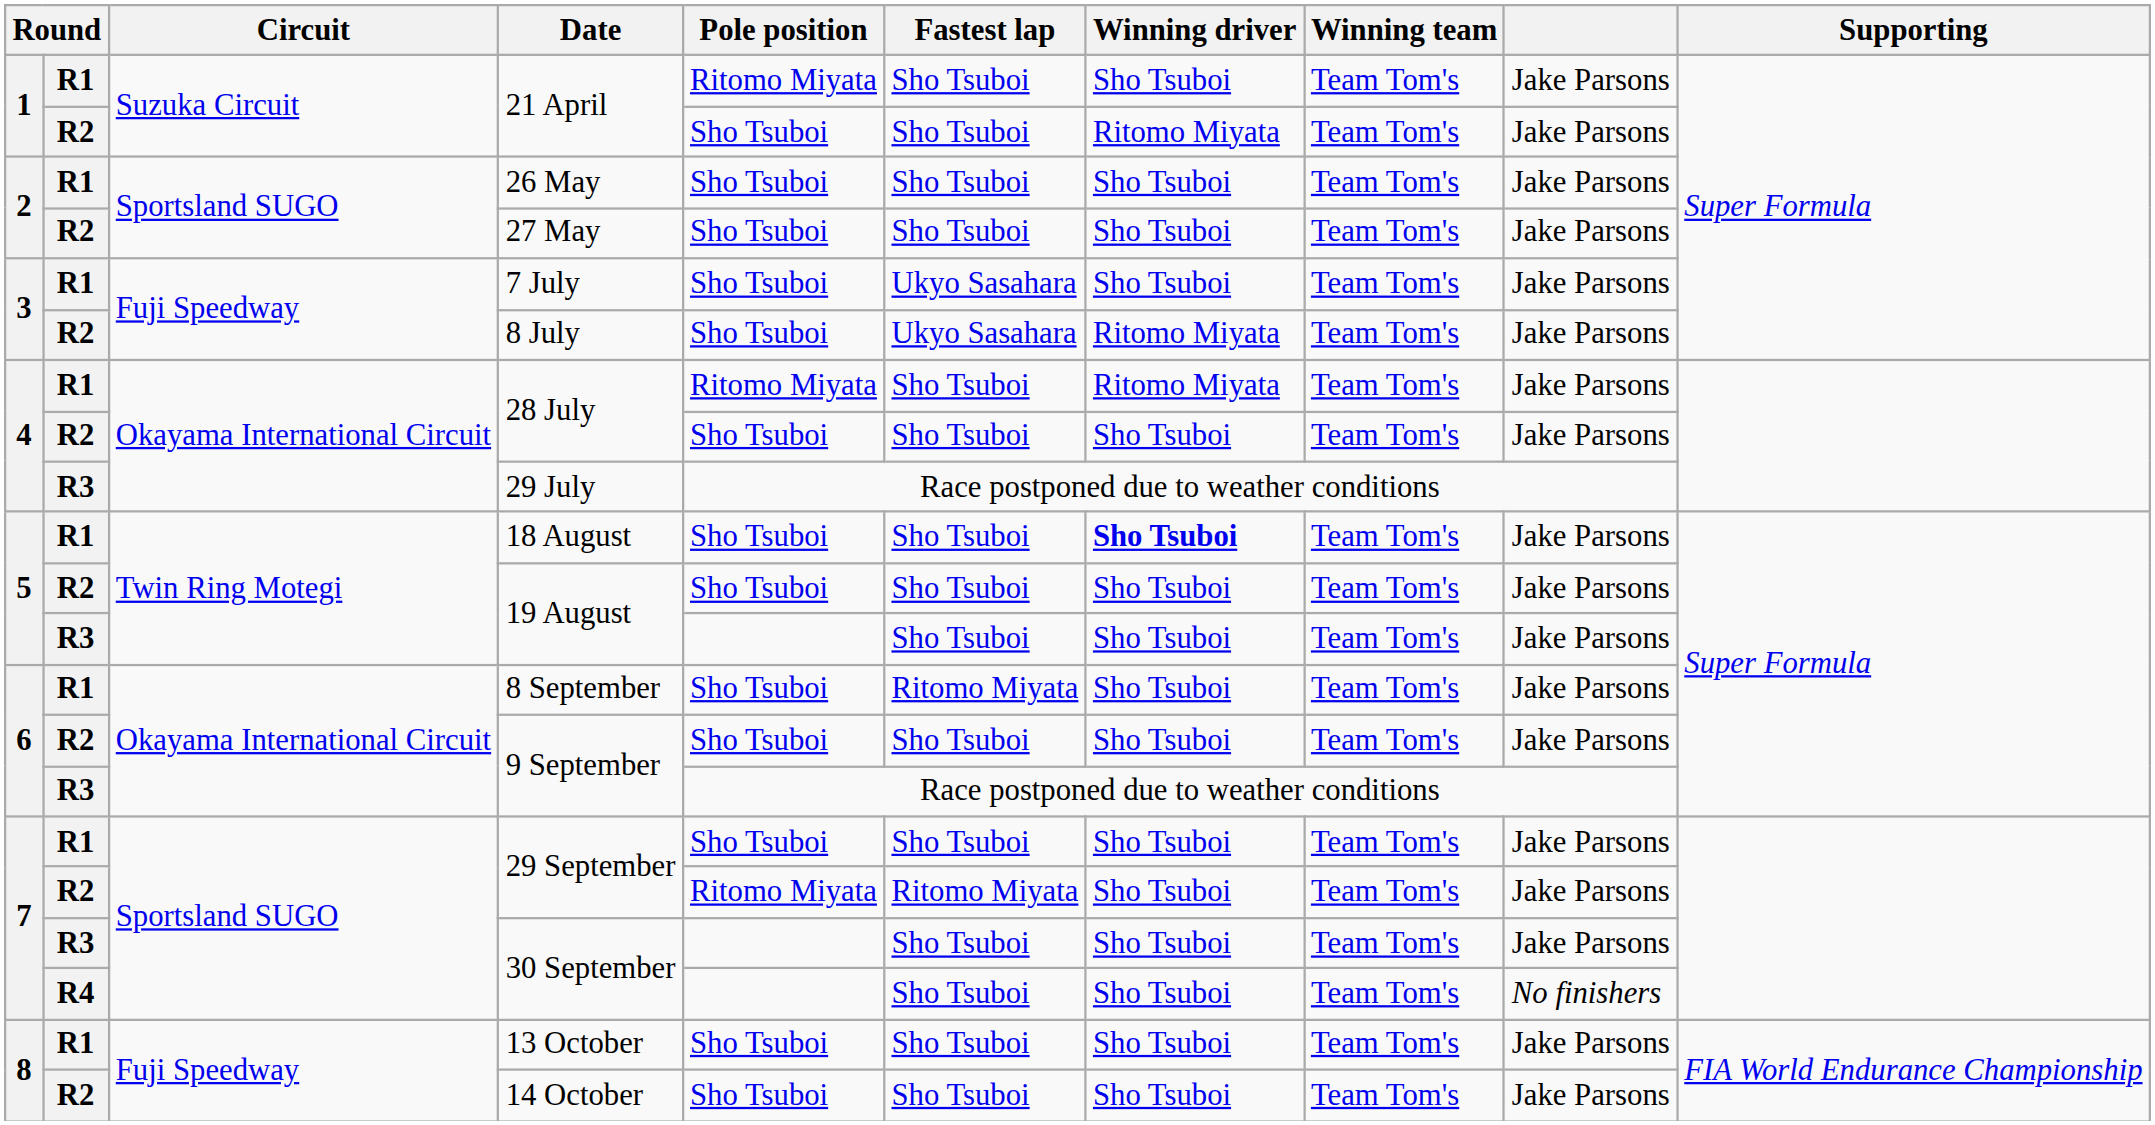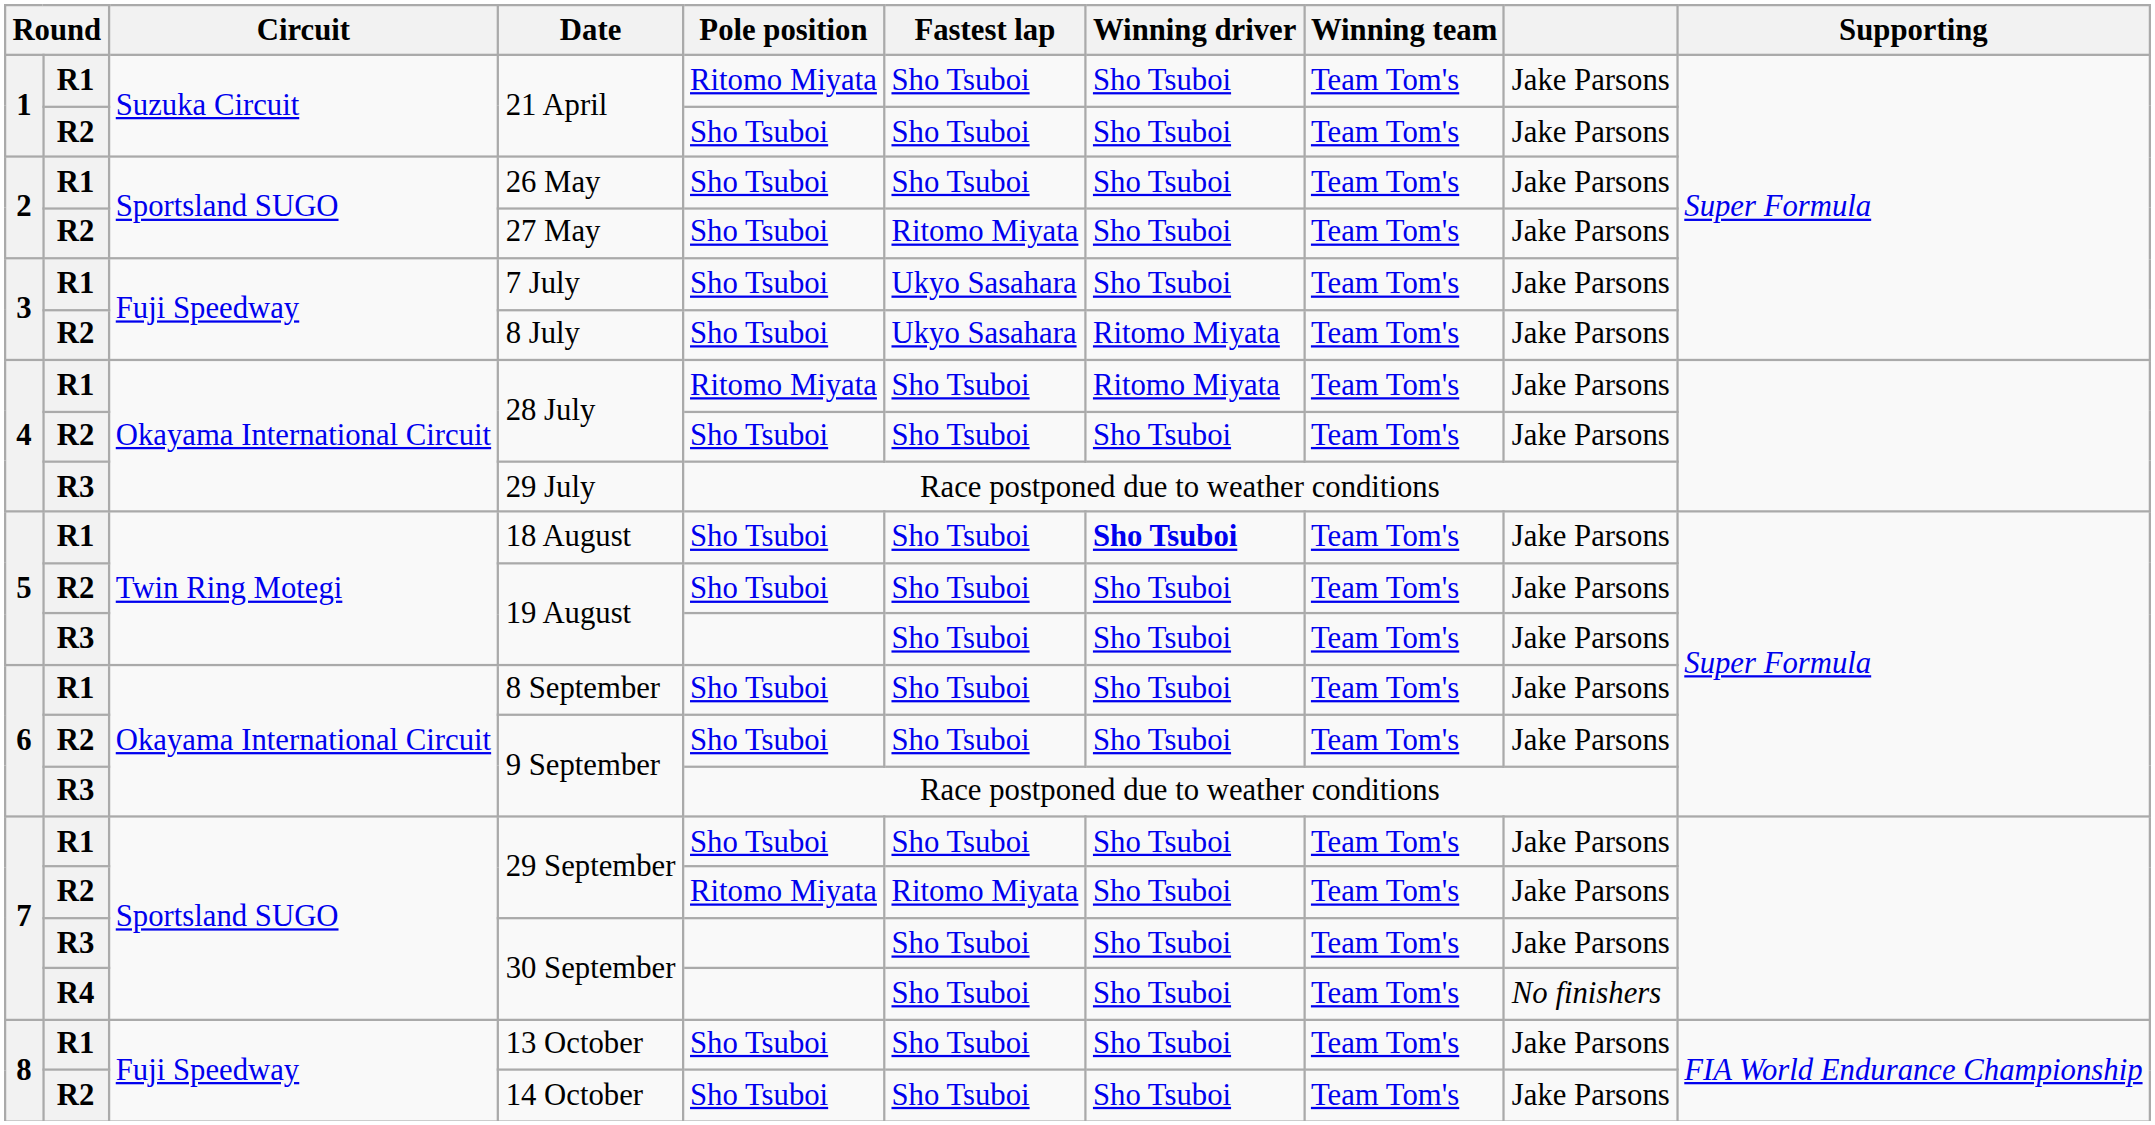 <table class="wikitable" style="font-size: 85%;">
 <tr>
 <th colspan=2>Round</th>
 <th>Circuit</th>
 <th>Date</th>
 <th>Pole position</th>
 <th>Fastest lap</th>
 <th>Winning driver</th>
 <th>Winning team</th>
 <th></th>
 <th>Supporting</th>
 </tr>
 <tr>
 <th rowspan=2>1</th>
 <th>R1</th>
 <td rowspan=2><a href='#'>Suzuka Circuit</a></td>
 <td rowspan=2>21 April</td>
 <td nowrap> <a href='#'>Ritomo Miyata</a></td>
 <td> <a href='#'>Sho Tsuboi</a></td>
 <td> <a href='#'>Sho Tsuboi</a></td>
 <td><a href='#'>Team Tom's</a></td>
 <td nowrap> Jake Parsons</td>
 <td rowspan=6><em><a href='#'>Super Formula</a></em></td>
 </tr>
 <tr>
 <th>R2</th>
 <td> <a href='#'>Sho Tsuboi</a></td>
 <td> <a href='#'>Sho Tsuboi</a></td>
-<td nowrap> <a href='#'>Ritomo Miyata</a></td>
+<td> <a href='#'>Sho Tsuboi</a></td>
 <td><a href='#'>Team Tom's</a></td>
 <td> Jake Parsons</td>
 </tr>
 <tr>
 <th rowspan=2>2</th>
 <th>R1</th>
 <td rowspan=2><a href='#'>Sportsland SUGO</a></td>
 <td>26 May</td>
 <td> <a href='#'>Sho Tsuboi</a></td>
 <td> <a href='#'>Sho Tsuboi</a></td>
 <td> <a href='#'>Sho Tsuboi</a></td>
 <td><a href='#'>Team Tom's</a></td>
 <td> Jake Parsons</td>
 </tr>
 <tr>
 <th>R2</th>
 <td>27 May</td>
 <td> <a href='#'>Sho Tsuboi</a></td>
-<td> <a href='#'>Sho Tsuboi</a></td>
+<td nowrap> <a href='#'>Ritomo Miyata</a></td>
 <td> <a href='#'>Sho Tsuboi</a></td>
 <td><a href='#'>Team Tom's</a></td>
 <td> Jake Parsons</td>
 </tr>
 <tr>
 <th rowspan=2>3</th>
 <th>R1</th>
 <td rowspan=2><a href='#'>Fuji Speedway</a></td>
 <td>7 July</td>
 <td> <a href='#'>Sho Tsuboi</a></td>
 <td nowrap> <a href='#'>Ukyo Sasahara</a></td>
 <td> <a href='#'>Sho Tsuboi</a></td>
 <td><a href='#'>Team Tom's</a></td>
 <td> Jake Parsons</td>
 </tr>
 <tr>
 <th>R2</th>
 <td>8 July</td>
 <td> <a href='#'>Sho Tsuboi</a></td>
 <td nowrap> <a href='#'>Ukyo Sasahara</a></td>
 <td nowrap> <a href='#'>Ritomo Miyata</a></td>
 <td><a href='#'>Team Tom's</a></td>
 <td> Jake Parsons</td>
 </tr>
 <tr>
 <th rowspan=3>4</th>
 <th>R1</th>
 <td rowspan=3><a href='#'>Okayama International Circuit</a></td>
 <td rowspan=2>28 July</td>
 <td> <a href='#'>Ritomo Miyata</a></td>
 <td> <a href='#'>Sho Tsuboi</a></td>
 <td> <a href='#'>Ritomo Miyata</a></td>
 <td><a href='#'>Team Tom's</a></td>
 <td> Jake Parsons</td>
 <td rowspan=3></td>
 </tr>
 <tr>
 <th>R2</th>
 <td> <a href='#'>Sho Tsuboi</a></td>
 <td> <a href='#'>Sho Tsuboi</a></td>
 <td> <a href='#'>Sho Tsuboi</a></td>
 <td><a href='#'>Team Tom's</a></td>
 <td> Jake Parsons</td>
 </tr>
 <tr>
 <th>R3</th>
 <td>29 July</td>
 <td colspan=5 align=center>Race postponed due to weather conditions</td>
 </tr>
 <tr>
 <th rowspan=3>5</th>
 <th>R1</th>
 <td rowspan=3><a href='#'>Twin Ring Motegi</a></td>
 <td>18 August</td>
 <td> <a href='#'>Sho Tsuboi</a></td>
 <td> <a href='#'>Sho Tsuboi</a></td>
 <td><strong> <a href='#'>Sho Tsuboi</a></strong></td>
 <td><a href='#'>Team Tom's</a></td>
 <td> Jake Parsons</td>
 <td rowspan=6><em><a href='#'>Super Formula</a></em></td>
 </tr>
 <tr>
 <th>R2</th>
 <td rowspan=2>19 August</td>
 <td> <a href='#'>Sho Tsuboi</a></td>
 <td> <a href='#'>Sho Tsuboi</a></td>
 <td> <a href='#'>Sho Tsuboi</a></td>
 <td><a href='#'>Team Tom's</a></td>
 <td> Jake Parsons</td>
 </tr>
 <tr>
 <th>R3</th>
 <td></td>
 <td> <a href='#'>Sho Tsuboi</a></td>
 <td> <a href='#'>Sho Tsuboi</a></td>
 <td><a href='#'>Team Tom's</a></td>
 <td> Jake Parsons</td>
 </tr>
 <tr>
 <th rowspan=3>6</th>
 <th>R1</th>
 <td rowspan=3 nowrap><a href='#'>Okayama International Circuit</a></td>
 <td>8 September</td>
 <td> <a href='#'>Sho Tsuboi</a></td>
-<td nowrap> <a href='#'>Ritomo Miyata</a></td>
+<td> <a href='#'>Sho Tsuboi</a></td>
 <td> <a href='#'>Sho Tsuboi</a></td>
 <td><a href='#'>Team Tom's</a></td>
 <td> Jake Parsons</td>
 </tr>
 <tr>
 <th>R2</th>
 <td rowspan=2>9 September</td>
 <td> <a href='#'>Sho Tsuboi</a></td>
 <td> <a href='#'>Sho Tsuboi</a></td>
 <td> <a href='#'>Sho Tsuboi</a></td>
 <td nowrap><a href='#'>Team Tom's</a></td>
 <td> Jake Parsons</td>
 </tr>
 <tr>
 <th>R3</th>
 <td colspan=5 align=center>Race postponed due to weather conditions</td>
 </tr>
 <tr>
 <th rowspan=4>7</th>
 <th>R1</th>
 <td rowspan=4><a href='#'>Sportsland SUGO</a></td>
 <td rowspan=2 nowrap>29 September</td>
 <td> <a href='#'>Sho Tsuboi</a></td>
 <td> <a href='#'>Sho Tsuboi</a></td>
 <td> <a href='#'>Sho Tsuboi</a></td>
 <td><a href='#'>Team Tom's</a></td>
 <td> Jake Parsons</td>
 <td rowspan=4></td>
 </tr>
 <tr>
 <th>R2</th>
 <td nowrap> <a href='#'>Ritomo Miyata</a></td>
 <td> <a href='#'>Ritomo Miyata</a></td>
 <td> <a href='#'>Sho Tsuboi</a></td>
 <td><a href='#'>Team Tom's</a></td>
 <td> Jake Parsons</td>
 </tr>
 <tr>
 <th>R3</th>
 <td rowspan=2>30 September</td>
 <td></td>
 <td> <a href='#'>Sho Tsuboi</a></td>
 <td> <a href='#'>Sho Tsuboi</a></td>
 <td><a href='#'>Team Tom's</a></td>
 <td> Jake Parsons</td>
 </tr>
 <tr>
 <th>R4</th>
 <td></td>
 <td> <a href='#'>Sho Tsuboi</a></td>
 <td> <a href='#'>Sho Tsuboi</a></td>
 <td><a href='#'>Team Tom's</a></td>
 <td><em>No finishers</em></td>
 </tr>
 <tr>
 <th rowspan=2>8</th>
 <th>R1</th>
 <td rowspan=2><a href='#'>Fuji Speedway</a></td>
 <td>13 October</td>
 <td> <a href='#'>Sho Tsuboi</a></td>
 <td> <a href='#'>Sho Tsuboi</a></td>
 <td> <a href='#'>Sho Tsuboi</a></td>
 <td><a href='#'>Team Tom's</a></td>
 <td> Jake Parsons</td>
 <td rowspan=2 nowrap><em><a href='#'>FIA World Endurance Championship</a></em></td>
 </tr>
 <tr>
 <th>R2</th>
 <td>14 October</td>
 <td> <a href='#'>Sho Tsuboi</a></td>
 <td> <a href='#'>Sho Tsuboi</a></td>
 <td> <a href='#'>Sho Tsuboi</a></td>
 <td><a href='#'>Team Tom's</a></td>
 <td> Jake Parsons</td>
 </tr>
 </table>
